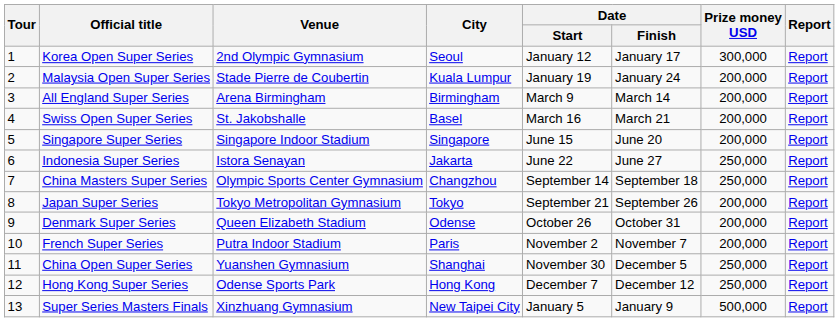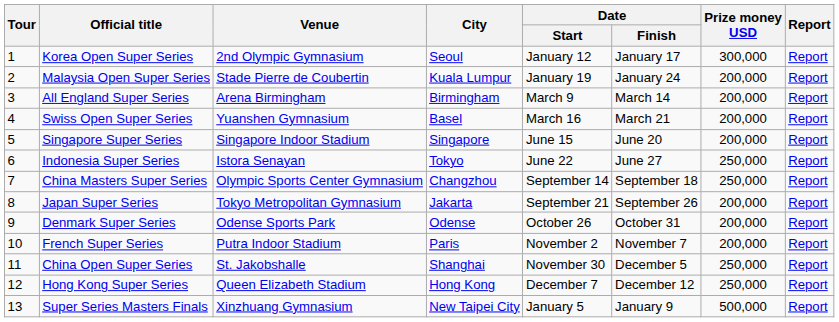 <table class=wikitable style="font-size:85%">
 <tr>
 <th rowspan=2>Tour</th>
 <th rowspan=2>Official title</th>
 <th rowspan=2>Venue</th>
 <th rowspan=2>City</th>
 <th colspan=2>Date</th>
 <th rowspan=2>Prize money <br><a href='#'>USD</a></th>
 <th rowspan=2>Report</th>
 </tr>
 <tr>
 <th>Start</th>
 <th>Finish</th>
 </tr>
 <tr>
 <td>1</td>
 <td> <a href='#'>Korea Open Super Series</a></td>
 <td><a href='#'>2nd Olympic Gymnasium</a></td>
 <td><a href='#'>Seoul</a></td>
 <td>January 12</td>
 <td>January 17</td>
 <td align=center>300,000</td>
 <td><a href='#'>Report</a></td>
 </tr>
 <tr>
 <td>2</td>
 <td> <a href='#'>Malaysia Open Super Series</a></td>
 <td><a href='#'>Stade Pierre de Coubertin</a></td>
 <td><a href='#'>Kuala Lumpur</a></td>
 <td>January 19</td>
 <td>January 24</td>
 <td align=center>200,000</td>
 <td><a href='#'>Report</a></td>
 </tr>
 <tr>
 <td>3</td>
 <td> <a href='#'>All England Super Series</a></td>
 <td><a href='#'>Arena Birmingham</a></td>
 <td><a href='#'>Birmingham</a></td>
 <td>March 9</td>
 <td>March 14</td>
 <td align=center>200,000</td>
 <td><a href='#'>Report</a></td>
 </tr>
 <tr>
 <td>4</td>
 <td> <a href='#'>Swiss Open Super Series</a></td>
-<td><a href='#'>St. Jakobshalle</a></td>
+<td><a href='#'>Yuanshen Gymnasium</a></td>
 <td><a href='#'>Basel</a></td>
 <td>March 16</td>
 <td>March 21</td>
 <td align=center>200,000</td>
 <td><a href='#'>Report</a></td>
 </tr>
 <tr>
 <td>5</td>
 <td> <a href='#'>Singapore Super Series</a></td>
 <td><a href='#'>Singapore Indoor Stadium</a></td>
 <td><a href='#'>Singapore</a></td>
 <td>June 15</td>
 <td>June 20</td>
 <td align=center>200,000</td>
 <td><a href='#'>Report</a></td>
 </tr>
 <tr>
 <td>6</td>
 <td> <a href='#'>Indonesia Super Series</a></td>
 <td><a href='#'>Istora Senayan</a></td>
-<td><a href='#'>Jakarta</a></td>
+<td><a href='#'>Tokyo</a></td>
 <td>June 22</td>
 <td>June 27</td>
 <td align=center>250,000</td>
 <td><a href='#'>Report</a></td>
 </tr>
 <tr>
 <td>7</td>
 <td> <a href='#'>China Masters Super Series</a></td>
 <td><a href='#'>Olympic Sports Center Gymnasium</a></td>
 <td><a href='#'>Changzhou</a></td>
 <td>September 14</td>
 <td>September 18</td>
 <td align=center>250,000</td>
 <td><a href='#'>Report</a></td>
 </tr>
 <tr>
 <td>8</td>
 <td> <a href='#'>Japan Super Series</a></td>
 <td><a href='#'>Tokyo Metropolitan Gymnasium</a></td>
-<td><a href='#'>Tokyo</a></td>
+<td><a href='#'>Jakarta</a></td>
 <td>September 21</td>
 <td>September 26</td>
 <td align=center>200,000</td>
 <td><a href='#'>Report</a></td>
 </tr>
 <tr>
 <td>9</td>
 <td> <a href='#'>Denmark Super Series</a></td>
-<td><a href='#'>Queen Elizabeth Stadium</a></td>
+<td><a href='#'>Odense Sports Park</a></td>
 <td><a href='#'>Odense</a></td>
 <td>October 26</td>
 <td>October 31</td>
 <td align=center>200,000</td>
 <td><a href='#'>Report</a></td>
 </tr>
 <tr>
 <td>10</td>
 <td> <a href='#'>French Super Series</a></td>
 <td><a href='#'>Putra Indoor Stadium</a></td>
 <td><a href='#'>Paris</a></td>
 <td>November 2</td>
 <td>November 7</td>
 <td align=center>200,000</td>
 <td><a href='#'>Report</a></td>
 </tr>
 <tr>
 <td>11</td>
 <td> <a href='#'>China Open Super Series</a></td>
-<td><a href='#'>Yuanshen Gymnasium</a></td>
+<td><a href='#'>St. Jakobshalle</a></td>
 <td><a href='#'>Shanghai</a></td>
 <td>November 30</td>
 <td>December 5</td>
 <td align=center>250,000</td>
 <td><a href='#'>Report</a></td>
 </tr>
 <tr>
 <td>12</td>
 <td> <a href='#'>Hong Kong Super Series</a></td>
-<td><a href='#'>Odense Sports Park</a></td>
+<td><a href='#'>Queen Elizabeth Stadium</a></td>
 <td><a href='#'>Hong Kong</a></td>
 <td>December 7</td>
 <td>December 12</td>
 <td align=center>250,000</td>
 <td><a href='#'>Report</a></td>
 </tr>
 <tr>
 <td>13</td>
 <td> <a href='#'>Super Series Masters Finals</a></td>
 <td><a href='#'>Xinzhuang Gymnasium</a></td>
 <td><a href='#'>New Taipei City</a></td>
 <td>January 5</td>
 <td>January 9</td>
 <td align=center>500,000</td>
 <td><a href='#'>Report</a></td>
 </tr>
 </table>
